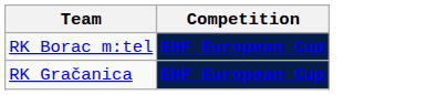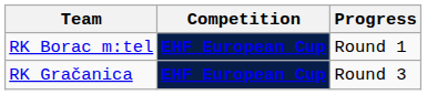 <table class="wikitable sortable">
 <tr>
 <th>Team</th>
 <th>Competition</th>
+<th>Progress</th>
 </tr>
 <tr>
 <td><a href='#'>RK Borac m:tel</a></td>
 <td style="background-color:#071D49;color:#D0D3D4;text-align:center"><strong><a href='#'><span>EHF European Cup</span></a></strong></td>
+<td>Round 1</td>
 </tr>
 <tr>
 <td><a href='#'>RK Gračanica</a></td>
 <td style="background-color:#071D49;color:#D0D3D4;text-align:center"><strong><a href='#'><span>EHF European Cup</span></a></strong></td>
+<td>Round 3</td>
 </tr>
 </table>
